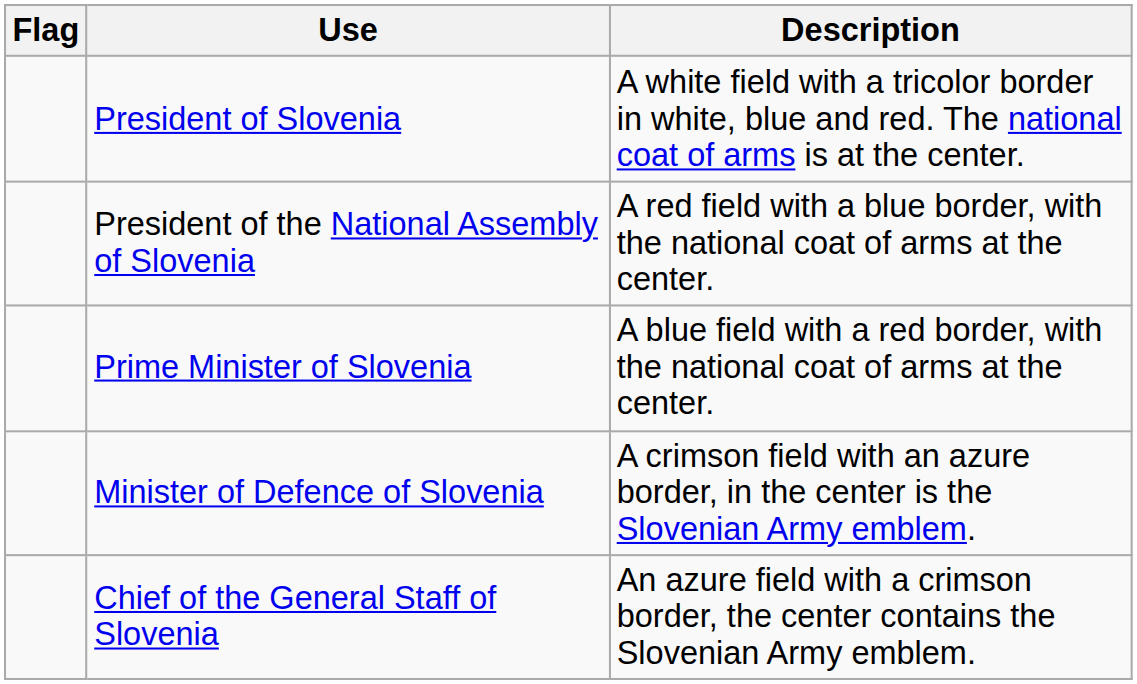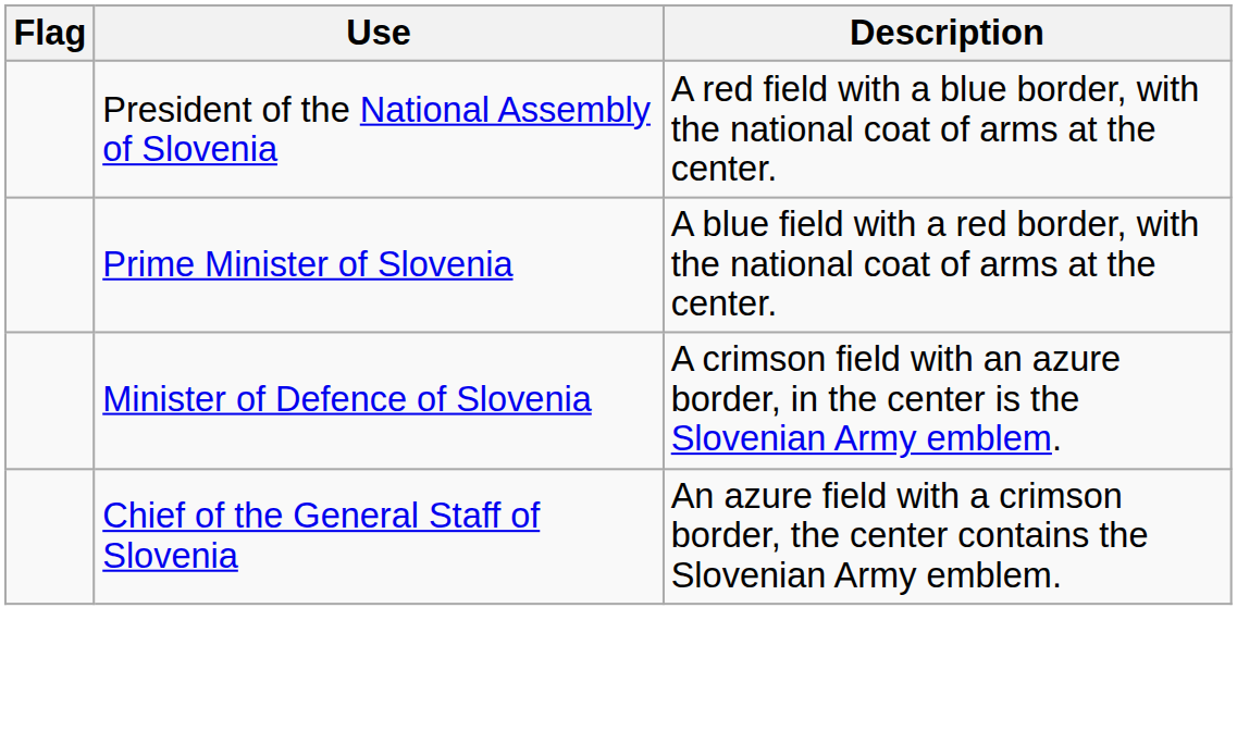 <table class="wikitable">
 <tr>
 <th>Flag</th>
 <th width="250">Use</th>
 <th width="250">Description</th>
-</tr>
-<tr>
-<td></td>
-<td><a href='#'>President of Slovenia</a></td>
-<td>A white field with a tricolor border in white, blue and red. The <a href='#'>national coat of arms</a> is at the center.</td>
 </tr>
 <tr>
 <td></td>
 <td>President of the <a href='#'>National Assembly of Slovenia</a></td>
 <td>A red field with a blue border, with the national coat of arms at the center.</td>
 </tr>
 <tr>
 <td></td>
 <td><a href='#'>Prime Minister of Slovenia</a></td>
 <td>A blue field with a red border, with the national coat of arms at the center.</td>
 </tr>
 <tr>
 <td></td>
 <td><a href='#'>Minister of Defence of Slovenia</a></td>
 <td>A crimson field with an azure border, in the center is the <a href='#'>Slovenian Army emblem</a>.</td>
 </tr>
 <tr>
 <td></td>
 <td><a href='#'>Chief of the General Staff of Slovenia</a></td>
 <td>An azure field with a crimson border, the center contains the Slovenian Army emblem.</td>
 </tr>
 </table>
